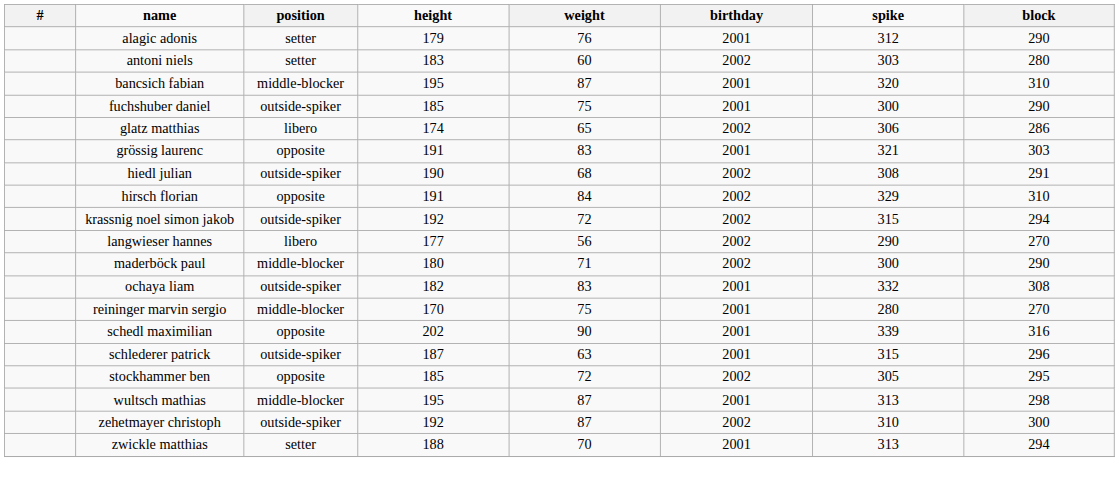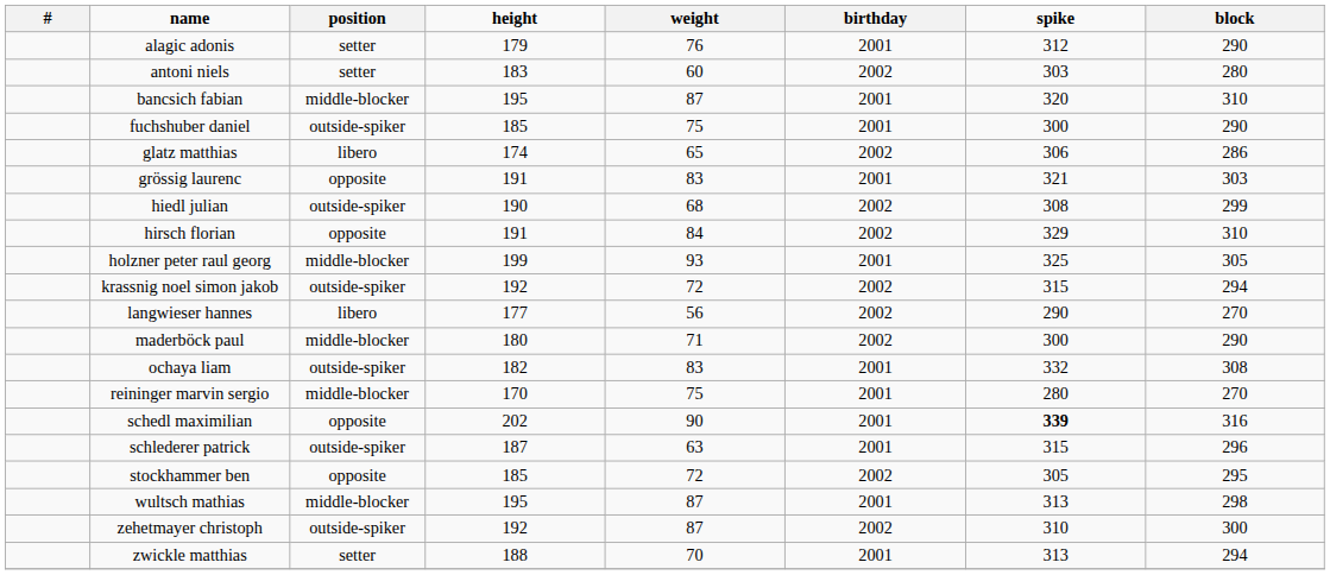 <table class="wikitable sortable" style="text-align:center;">
 <tr>
 <th style="width:5em">#</th>
 <td style="width:12em"><strong>name</strong></td>
 <th style="width:8em"><strong>position</strong></th>
 <td style="width:11em"><strong>height</strong></td>
 <th style="width:11em"><strong>weight</strong></th>
 <th style="width:11em"><strong>birthday</strong></th>
 <td style="width:11em"><strong>spike</strong></td>
 <th style="width:11em"><strong>block</strong></th>
 </tr>
 <tr>
 <td></td>
 <td>alagic adonis</td>
 <td>setter</td>
 <td>179</td>
 <td>76</td>
 <td>2001</td>
 <td>312</td>
 <td>290</td>
 </tr>
 <tr>
 <td></td>
 <td>antoni niels</td>
 <td>setter</td>
 <td>183</td>
 <td>60</td>
 <td>2002</td>
 <td>303</td>
 <td>280</td>
 </tr>
 <tr>
 <td></td>
 <td>bancsich fabian</td>
 <td>middle-blocker</td>
 <td>195</td>
 <td>87</td>
 <td>2001</td>
 <td>320</td>
 <td>310</td>
 </tr>
 <tr>
 <td></td>
 <td>fuchshuber daniel</td>
 <td>outside-spiker</td>
 <td>185</td>
 <td>75</td>
 <td>2001</td>
 <td>300</td>
 <td>290</td>
 </tr>
 <tr>
 <td></td>
 <td>glatz matthias</td>
 <td>libero</td>
 <td>174</td>
 <td>65</td>
 <td>2002</td>
 <td>306</td>
 <td>286</td>
 </tr>
 <tr>
 <td></td>
 <td>grössig laurenc</td>
 <td>opposite</td>
 <td>191</td>
 <td>83</td>
 <td>2001</td>
 <td>321</td>
 <td>303</td>
 </tr>
 <tr>
 <td></td>
 <td>hiedl julian</td>
 <td>outside-spiker</td>
 <td>190</td>
 <td>68</td>
 <td>2002</td>
 <td>308</td>
-<td>291</td>
+<td>299</td>
 </tr>
 <tr>
 <td></td>
 <td>hirsch florian</td>
 <td>opposite</td>
 <td>191</td>
 <td>84</td>
 <td>2002</td>
 <td>329</td>
 <td>310</td>
+</tr>
+<tr>
+<td></td>
+<td>holzner peter raul georg</td>
+<td>middle-blocker</td>
+<td>199</td>
+<td>93</td>
+<td>2001</td>
+<td>325</td>
+<td>305</td>
 </tr>
 <tr>
 <td></td>
 <td>krassnig noel simon jakob</td>
 <td>outside-spiker</td>
 <td>192</td>
 <td>72</td>
 <td>2002</td>
 <td>315</td>
 <td>294</td>
 </tr>
 <tr>
 <td></td>
 <td>langwieser hannes</td>
 <td>libero</td>
 <td>177</td>
 <td>56</td>
 <td>2002</td>
 <td>290</td>
 <td>270</td>
 </tr>
 <tr>
 <td></td>
 <td>maderböck paul</td>
 <td>middle-blocker</td>
 <td>180</td>
 <td>71</td>
 <td>2002</td>
 <td>300</td>
 <td>290</td>
 </tr>
 <tr>
 <td></td>
 <td>ochaya liam</td>
 <td>outside-spiker</td>
 <td>182</td>
 <td>83</td>
 <td>2001</td>
 <td>332</td>
 <td>308</td>
 </tr>
 <tr>
 <td></td>
 <td>reininger marvin sergio</td>
 <td>middle-blocker</td>
 <td>170</td>
 <td>75</td>
 <td>2001</td>
 <td>280</td>
 <td>270</td>
 </tr>
 <tr>
 <td></td>
 <td>schedl maximilian</td>
 <td>opposite</td>
 <td>202</td>
 <td>90</td>
 <td>2001</td>
-<td>339</td>
+<td><strong>339</strong></td>
 <td>316</td>
 </tr>
 <tr>
 <td></td>
 <td>schlederer patrick</td>
 <td>outside-spiker</td>
 <td>187</td>
 <td>63</td>
 <td>2001</td>
 <td>315</td>
 <td>296</td>
 </tr>
 <tr>
 <td></td>
 <td>stockhammer ben</td>
 <td>opposite</td>
 <td>185</td>
 <td>72</td>
 <td>2002</td>
 <td>305</td>
 <td>295</td>
 </tr>
 <tr>
 <td></td>
 <td>wultsch mathias</td>
 <td>middle-blocker</td>
 <td>195</td>
 <td>87</td>
 <td>2001</td>
 <td>313</td>
 <td>298</td>
 </tr>
 <tr>
 <td></td>
 <td>zehetmayer christoph</td>
 <td>outside-spiker</td>
 <td>192</td>
 <td>87</td>
 <td>2002</td>
 <td>310</td>
 <td>300</td>
 </tr>
 <tr>
 <td></td>
 <td>zwickle matthias</td>
 <td>setter</td>
 <td>188</td>
 <td>70</td>
 <td>2001</td>
 <td>313</td>
 <td>294</td>
 </tr>
 <tr>
 </tr>
 </table>
